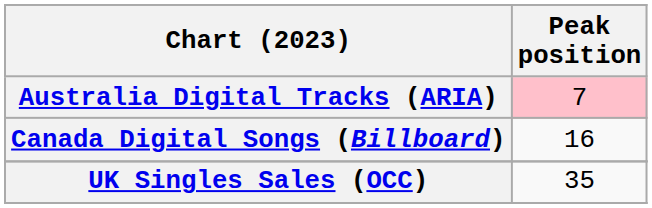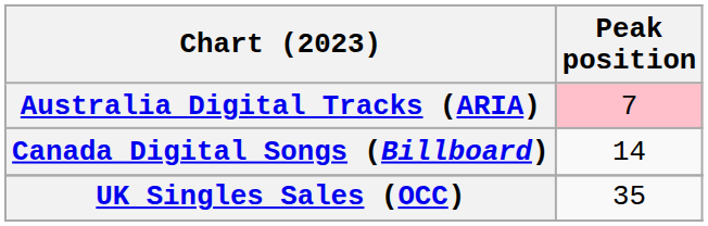 <table class="wikitable sortable plainrowheaders" style="text-align:center">
 <tr>
 <th scope="col">Chart (2023)</th>
 <th scope="col">Peak<br>position</th>
 </tr>
 <tr>
 <th scope="row"><a href='#'>Australia Digital Tracks</a> (<a href='#'>ARIA</a>)</th>
 <td style="background: pink;">7</td>
 </tr>
 <tr>
 <th scope="row"><a href='#'>Canada Digital Songs</a> (<em><a href='#'>Billboard</a></em>)</th>
-<td>16</td>
+<td>14</td>
 </tr>
 <tr>
 </tr>
 <tr>
 <th scope="row"><a href='#'>UK Singles Sales</a> (<a href='#'>OCC</a>)</th>
 <td>35</td>
 </tr>
 <tr>
 </tr>
 </table>
